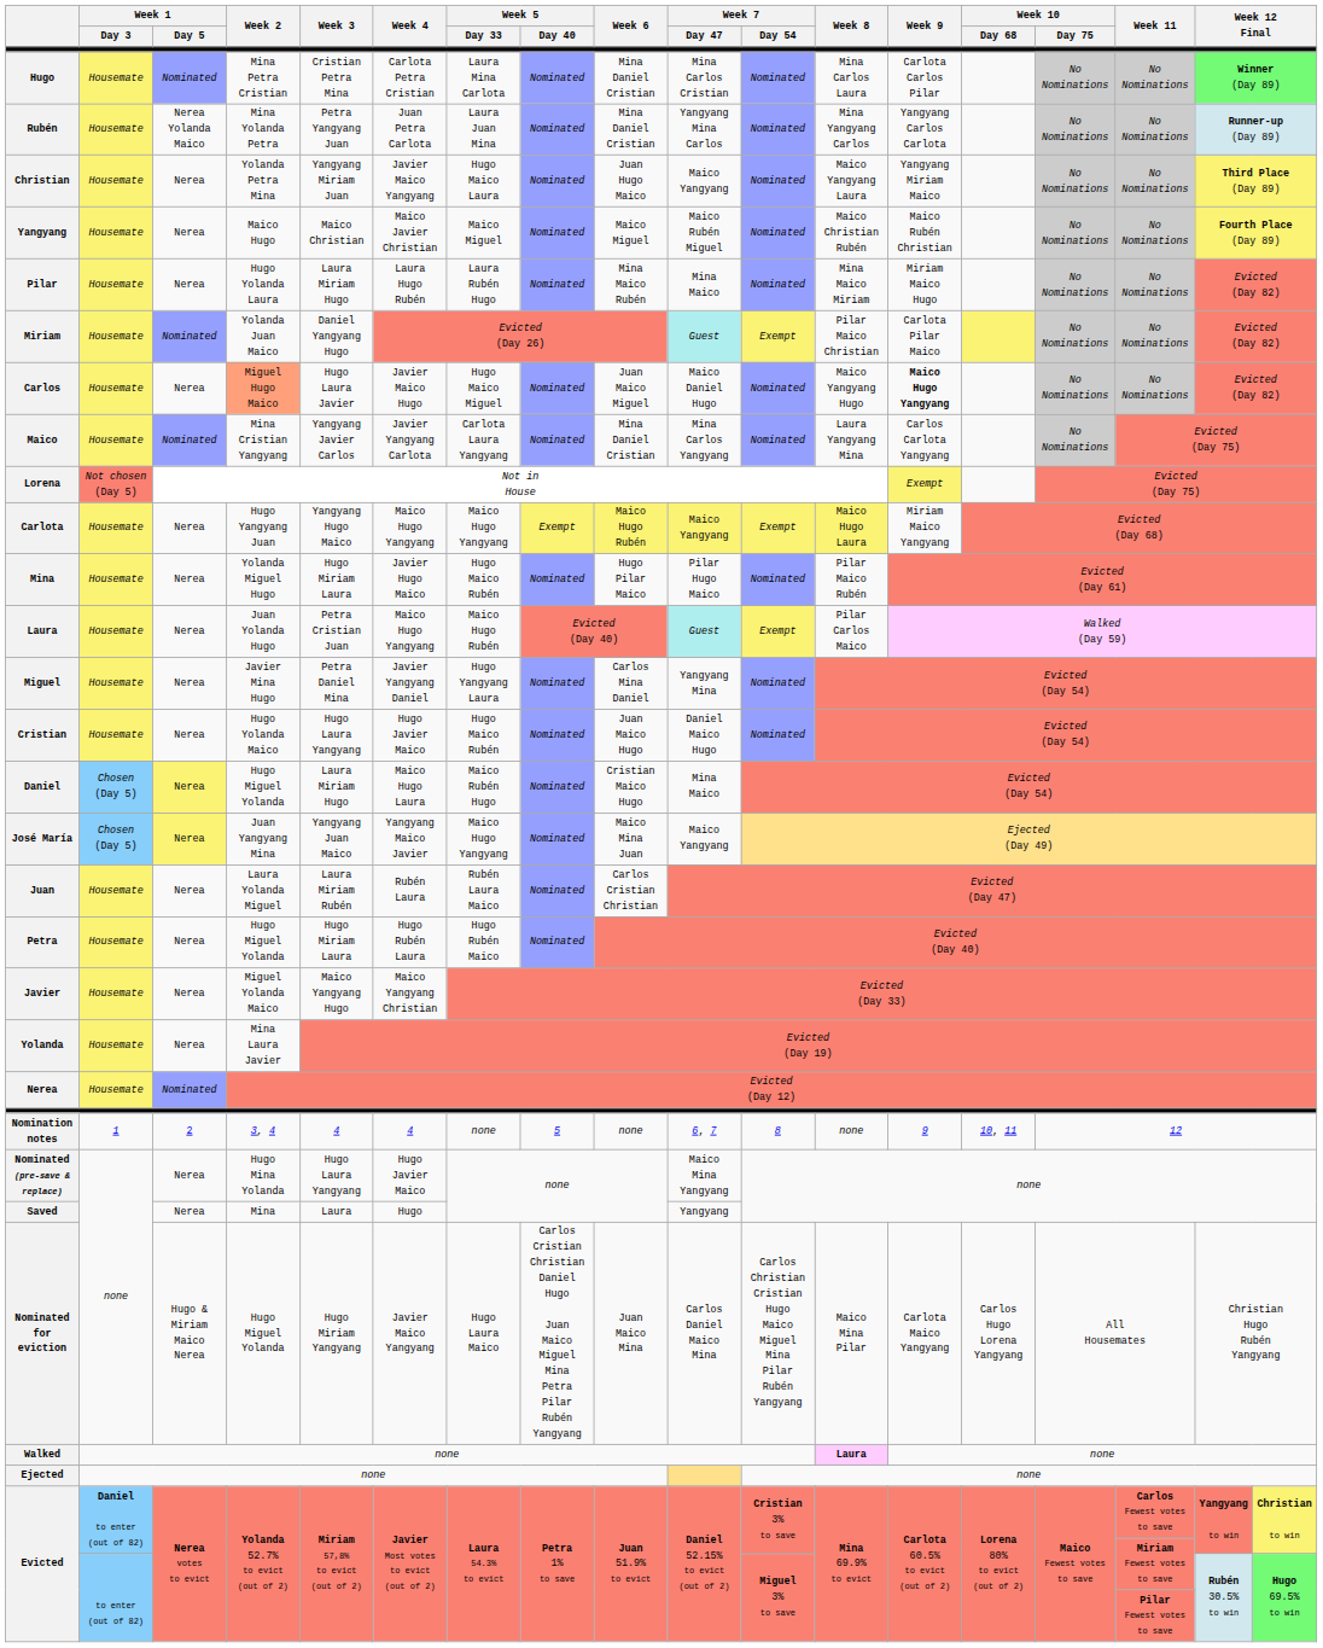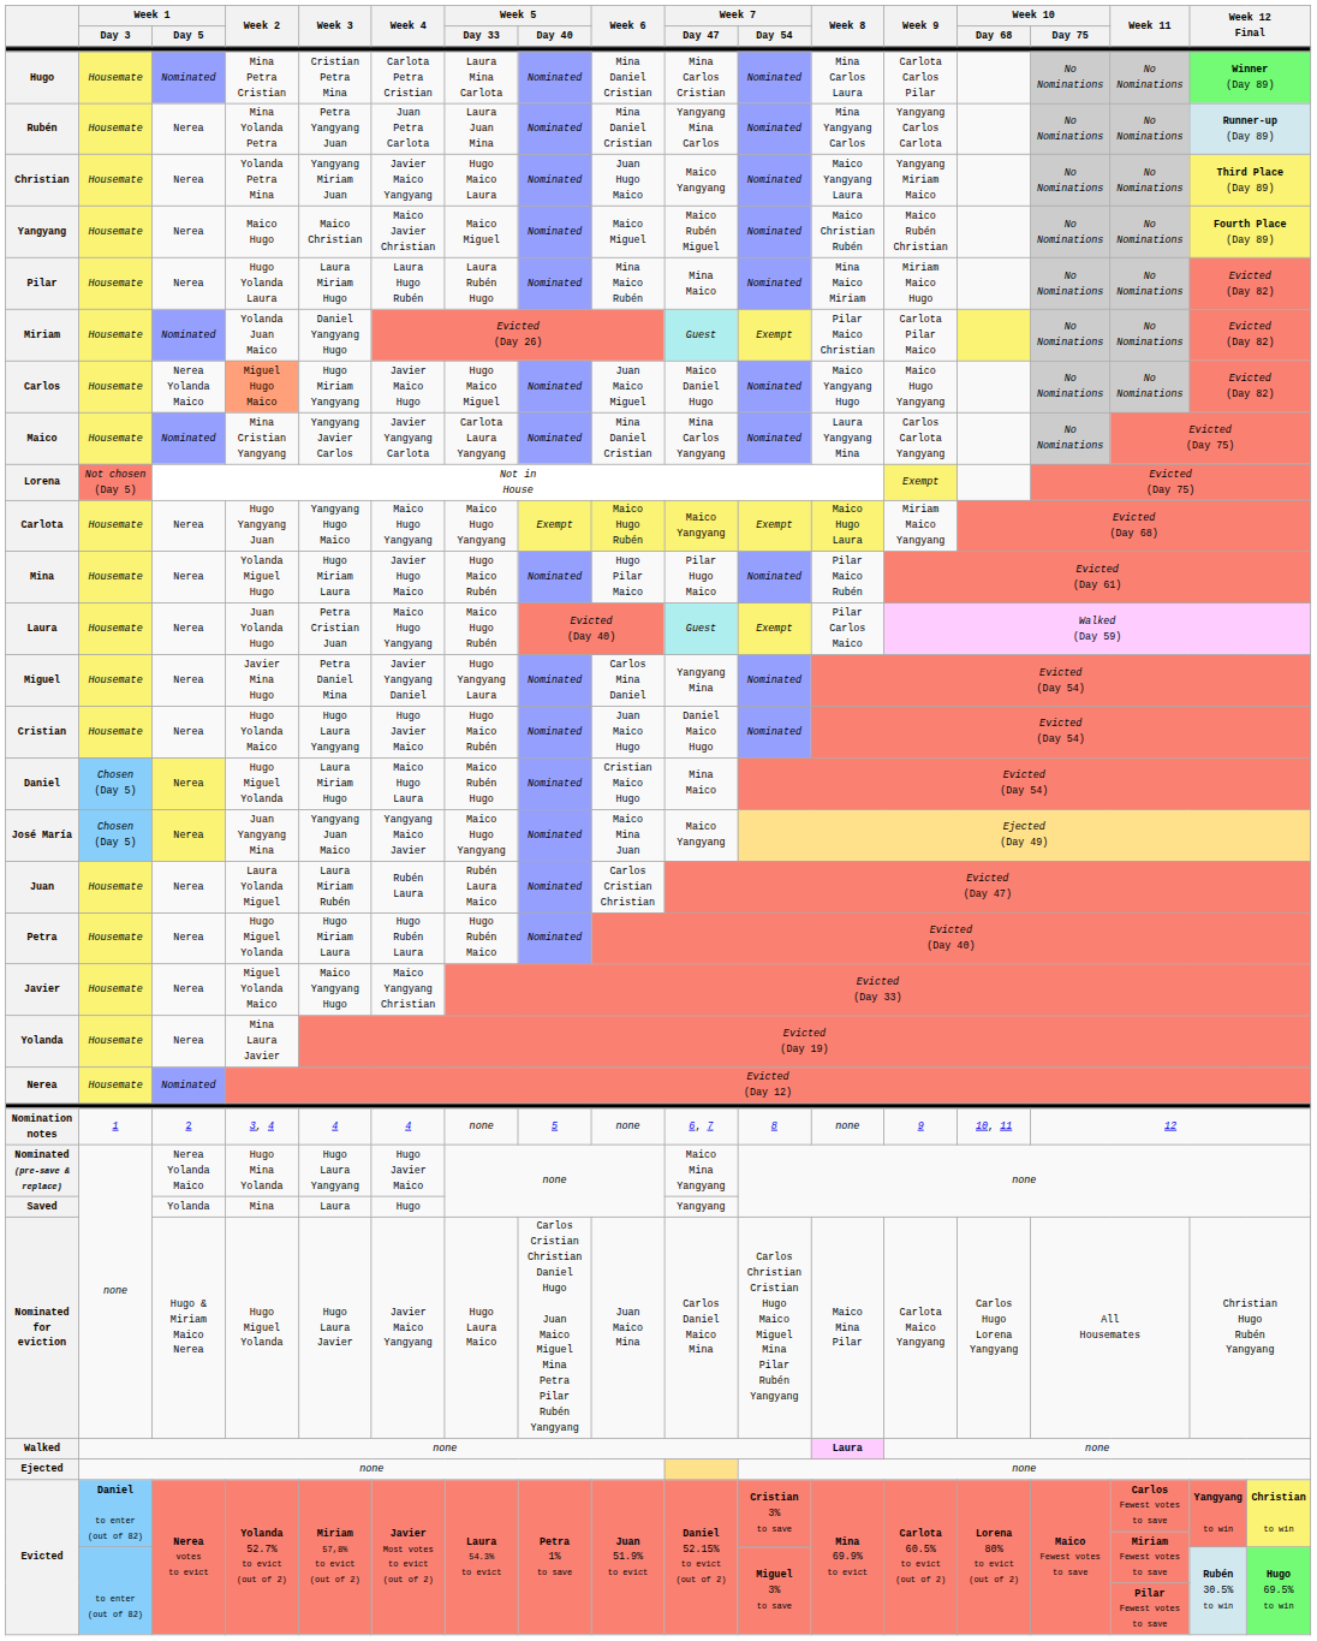 <table class="wikitable" style="text-align:center; width:100%; font-size:75%; line-height:15px;">
 <tr>
 <th style="width:5%" rowspan="2"></th>
 <th style="width:5%" colspan="2">Week 1</th>
 <th style="width:5%" rowspan="2">Week 2</th>
 <th style="width:5%" rowspan="2">Week 3</th>
 <th style="width:5%" rowspan="2">Week 4</th>
 <th style="width:5%" colspan="2">Week 5</th>
 <th style="width:5%" rowspan="2">Week 6</th>
 <th colspan="2" style="width: 10%;">Week 7</th>
 <th style="width:5%" rowspan="2">Week 8</th>
 <th style="width:5%" rowspan="2">Week 9</th>
 <th colspan="2" style="width: 10%;">Week 10</th>
 <th style="width:5%" rowspan="2">Week 11</th>
 <th style="width:5%" colspan="2" rowspan="2">Week 12<br>Final</th>
 </tr>
 <tr>
 <th style="width:5%">Day 3</th>
 <th style="width:5%">Day 5</th>
 <th style="width:5%">Day 33</th>
 <th style="width:5%">Day 40</th>
 <th style="width:5%">Day 47</th>
 <th style="width:5%">Day 54</th>
 <th style="width:5%">Day 68</th>
 <th style="width:5%">Day 75</th>
 </tr>
 <tr>
 <td colspan="18" style="background: black"></td>
 </tr>
 <tr>
 <th>Hugo</th>
 <td style="background:#FBF373"><em>Housemate</em></td>
 <td style="background:#959FFD"><em>Nominated</em></td>
 <td>Mina<br>Petra<br>Cristian</td>
 <td>Cristian<br>Petra<br>Mina</td>
 <td>Carlota<br>Petra<br>Cristian</td>
 <td>Laura<br>Mina<br>Carlota</td>
 <td style="background:#959FFD"><em>Nominated</em></td>
 <td>Mina<br>Daniel<br>Cristian</td>
 <td>Mina<br>Carlos<br>Cristian</td>
 <td style="background:#959FFD"><em>Nominated</em></td>
 <td>Mina<br>Carlos<br>Laura</td>
 <td>Carlota<br>Carlos<br>Pilar</td>
 <td><br><br></td>
 <td style="background:#CCC;"><em>No<br>Nominations</em></td>
 <td style="background:#CCC;"><em>No<br>Nominations</em></td>
 <td style="background:#73FB76" colspan="2"><strong>Winner</strong><br>(Day 89)</td>
 </tr>
 <tr>
 <th>Rubén</th>
 <td style="background:#FBF373"><em>Housemate</em></td>
-<td>Nerea<br>Yolanda<br>Maico</td>
+<td>Nerea</td>
 <td>Mina<br>Yolanda<br>Petra</td>
 <td>Petra<br>Yangyang<br>Juan</td>
 <td>Juan<br>Petra<br>Carlota</td>
 <td>Laura<br>Juan<br>Mina</td>
 <td style="background:#959FFD"><em>Nominated</em></td>
 <td>Mina<br>Daniel<br>Cristian</td>
 <td>Yangyang<br>Mina<br>Carlos</td>
 <td style="background:#959FFD"><em>Nominated</em></td>
 <td>Mina<br>Yangyang<br>Carlos</td>
 <td>Yangyang<br>Carlos<br>Carlota</td>
 <td><br><br></td>
 <td style="background:#CCC;"><em>No<br>Nominations</em></td>
 <td style="background:#CCC;"><em>No<br>Nominations</em></td>
 <td style="background:#D1E8EF" colspan="2"><strong>Runner-up</strong><br>(Day 89)</td>
 </tr>
 <tr>
 <th>Christian</th>
 <td style="background:#FBF373"><em>Housemate</em></td>
 <td>Nerea</td>
 <td>Yolanda<br>Petra<br>Mina</td>
 <td>Yangyang<br>Miriam<br>Juan</td>
 <td>Javier<br>Maico<br>Yangyang</td>
 <td>Hugo<br>Maico<br>Laura</td>
 <td style="background:#959FFD"><em>Nominated</em></td>
 <td>Juan<br>Hugo<br>Maico</td>
 <td>Maico<br>Yangyang</td>
 <td style="background:#959FFD"><em>Nominated</em></td>
 <td>Maico<br>Yangyang<br>Laura</td>
 <td>Yangyang<br>Miriam<br>Maico</td>
 <td><br><br></td>
 <td style="background:#CCC;"><em>No<br>Nominations</em></td>
 <td style="background:#CCC;"><em>No<br>Nominations</em></td>
 <td colspan=2 style="background:#FBF373"><strong>Third Place</strong><br>(Day 89)</td>
 </tr>
 <tr>
 <th>Yangyang</th>
 <td style="background:#FBF373"><em>Housemate</em></td>
 <td>Nerea</td>
 <td>Maico<br>Hugo<br></td>
 <td>Maico<br>Christian<br></td>
 <td>Maico<br>Javier<br>Christian</td>
 <td>Maico<br>Miguel<br></td>
 <td style="background:#959FFD"><em>Nominated</em></td>
 <td>Maico<br>Miguel<br></td>
 <td>Maico<br>Rubén<br>Miguel</td>
 <td style="background:#959FFD"><em>Nominated</em></td>
 <td>Maico<br>Christian<br>Rubén</td>
 <td>Maico<br>Rubén<br>Christian</td>
 <td><br><br></td>
 <td style="background:#CCC;"><em>No<br>Nominations</em></td>
 <td style="background:#CCC;"><em>No<br>Nominations</em></td>
 <td colspan=2 style="background:#FBF373"><strong>Fourth Place</strong><br>(Day 89)</td>
 </tr>
 <tr>
 <th>Pilar</th>
 <td style="background:#FBF373"><em>Housemate</em></td>
 <td>Nerea</td>
 <td>Hugo<br>Yolanda<br>Laura</td>
 <td>Laura<br>Miriam<br>Hugo</td>
 <td>Laura<br>Hugo<br>Rubén</td>
 <td>Laura<br>Rubén<br>Hugo</td>
 <td style="background:#959FFD"><em>Nominated</em></td>
 <td>Mina<br>Maico<br>Rubén</td>
 <td>Mina<br>Maico</td>
 <td style="background:#959FFD"><em>Nominated</em></td>
 <td>Mina<br>Maico<br>Miriam</td>
 <td>Miriam<br>Maico<br>Hugo</td>
 <td><br><br></td>
 <td style="background:#CCC;"><em>No<br>Nominations</em></td>
 <td style="background:#CCC;"><em>No<br>Nominations</em></td>
 <td colspan="2" style="background-color: salmon;"><em>Evicted</em><br>(Day 82)</td>
 </tr>
 <tr>
 <th>Miriam</th>
 <td style="background:#FBF373"><em>Housemate</em></td>
 <td style="background:#959FFD"><em>Nominated</em></td>
 <td>Yolanda<br>Juan<br>Maico</td>
 <td>Daniel<br>Yangyang<br>Hugo</td>
 <td colspan="4" style="background-color: salmon;"><em>Evicted</em><br>(Day 26)</td>
 <td style="background:#AFEEEE"><em>Guest</em></td>
 <td style="background:#FBF373"><em>Exempt</em></td>
 <td>Pilar<br>Maico<br>Christian</td>
 <td>Carlota<br>Pilar<br>Maico</td>
 <td style="background:#FBF373"><br><br></td>
 <td style="background:#CCC;"><em>No<br>Nominations</em></td>
 <td style="background:#CCC;"><em>No<br>Nominations</em></td>
 <td colspan="2" style="background-color: salmon;"><em>Evicted</em><br>(Day 82)</td>
 </tr>
 <tr>
 <th>Carlos</th>
 <td style="background:#FBF373"><em>Housemate</em></td>
-<td>Nerea</td>
+<td>Nerea<br>Yolanda<br>Maico</td>
 <td style="background: lightsalmon;">Miguel<br>Hugo<br>Maico</td>
-<td>Hugo<br>Laura<br>Javier</td>
+<td>Hugo<br>Miriam<br>Yangyang</td>
 <td>Javier<br>Maico<br>Hugo</td>
 <td>Hugo<br>Maico<br>Miguel</td>
 <td style="background:#959FFD"><em>Nominated</em></td>
 <td>Juan<br>Maico<br>Miguel</td>
 <td>Maico<br>Daniel<br>Hugo</td>
 <td style="background:#959FFD"><em>Nominated</em></td>
 <td>Maico<br>Yangyang<br>Hugo</td>
-<td><strong>Maico<br>Hugo<br>Yangyang</strong></td>
+<td>Maico<br>Hugo<br>Yangyang</td>
 <td><br><br></td>
 <td style="background:#CCC;"><em>No<br>Nominations</em></td>
 <td style="background:#CCC;"><em>No<br>Nominations</em></td>
 <td colspan="2" style="background-color: salmon;"><em>Evicted</em><br>(Day 82)</td>
 </tr>
 <tr>
 <th>Maico</th>
 <td style="background:#FBF373"><em>Housemate</em></td>
 <td style="background:#959FFD"><em>Nominated</em></td>
 <td>Mina<br>Cristian<br>Yangyang</td>
 <td>Yangyang<br>Javier<br>Carlos</td>
 <td>Javier<br>Yangyang<br>Carlota</td>
 <td>Carlota<br>Laura<br>Yangyang</td>
 <td style="background:#959FFD"><em>Nominated</em></td>
 <td>Mina<br>Daniel<br>Cristian</td>
 <td>Mina<br>Carlos<br>Yangyang</td>
 <td style="background:#959FFD"><em>Nominated</em></td>
 <td>Laura<br>Yangyang<br>Mina</td>
 <td>Carlos<br>Carlota<br>Yangyang</td>
 <td><br><br></td>
 <td style="background:#CCC;"><em>No<br>Nominations</em></td>
 <td colspan="3" style="background-color: salmon;"><em>Evicted</em><br>(Day 75)</td>
 </tr>
 <tr>
 <th>Lorena</th>
 <td style="background-color: salmon;"><em>Not chosen</em><br>(Day 5)</td>
 <td style="background:white" colspan="10"><em>Not in<br>House</em></td>
 <td style="background:#FBF373"><em>Exempt</em></td>
 <td><br><br></td>
 <td colspan="4" style="background-color: salmon;"><em>Evicted</em><br>(Day 75)</td>
 </tr>
 <tr>
 <th>Carlota</th>
 <td style="background:#FBF373"><em>Housemate</em></td>
 <td>Nerea</td>
 <td>Hugo<br>Yangyang<br>Juan</td>
 <td>Yangyang<br>Hugo<br>Maico</td>
 <td>Maico<br>Hugo<br>Yangyang</td>
 <td>Maico<br>Hugo<br>Yangyang</td>
 <td style="background:#FBF373"><em>Exempt</em></td>
 <td style="background:#FBF373">Maico<br>Hugo<br>Rubén</td>
 <td style="background:#FBF373">Maico<br>Yangyang</td>
 <td style="background:#FBF373"><em>Exempt</em></td>
 <td style="background:#FBF373">Maico<br>Hugo<br>Laura</td>
 <td>Miriam<br>Maico<br>Yangyang</td>
 <td colspan="5" style="background-color: salmon;"><em>Evicted</em><br>(Day 68)</td>
 </tr>
 <tr>
 <th>Mina</th>
 <td style="background:#FBF373"><em>Housemate</em></td>
 <td>Nerea</td>
 <td>Yolanda<br>Miguel<br>Hugo</td>
 <td>Hugo<br>Miriam<br>Laura</td>
 <td>Javier<br>Hugo<br>Maico</td>
 <td>Hugo<br>Maico<br>Rubén</td>
 <td style="background:#959FFD"><em>Nominated</em></td>
 <td>Hugo<br>Pilar<br>Maico</td>
 <td>Pilar<br>Hugo<br>Maico</td>
 <td style="background:#959FFD"><em>Nominated</em></td>
 <td>Pilar<br>Maico<br>Rubén</td>
 <td colspan="6" style="background-color: salmon;"><em>Evicted</em><br>(Day 61)</td>
 </tr>
 <tr>
 <th>Laura</th>
 <td style="background:#FBF373"><em>Housemate</em></td>
 <td>Nerea</td>
 <td>Juan<br>Yolanda<br>Hugo</td>
 <td>Petra<br>Cristian<br>Juan</td>
 <td>Maico<br>Hugo<br>Yangyang</td>
 <td>Maico<br>Hugo<br>Rubén</td>
 <td colspan="2" style="background-color: salmon;"><em>Evicted</em><br>(Day 40)</td>
 <td style="background:#AFEEEE"><em>Guest</em></td>
 <td style="background:#FBF373"><em>Exempt</em></td>
 <td>Pilar<br>Carlos<br>Maico</td>
 <td colspan="6" style="background:#ffccff"><em>Walked</em><br>(Day 59)</td>
 </tr>
 <tr>
 <th>Miguel</th>
 <td style="background:#FBF373"><em>Housemate</em></td>
 <td>Nerea</td>
 <td>Javier<br>Mina<br>Hugo</td>
 <td>Petra<br>Daniel<br>Mina</td>
 <td>Javier<br>Yangyang<br>Daniel</td>
 <td>Hugo<br>Yangyang<br>Laura</td>
 <td style="background:#959FFD"><em>Nominated</em></td>
 <td>Carlos<br>Mina<br>Daniel</td>
 <td>Yangyang<br>Mina</td>
 <td style="background:#959FFD"><em>Nominated</em></td>
 <td colspan="7" style="background-color: salmon;"><em>Evicted</em><br>(Day 54)</td>
 </tr>
 <tr>
 <th>Cristian</th>
 <td style="background:#FBF373"><em>Housemate</em></td>
 <td>Nerea</td>
 <td>Hugo<br>Yolanda<br>Maico</td>
 <td>Hugo<br>Laura<br>Yangyang</td>
 <td>Hugo<br>Javier<br>Maico</td>
 <td>Hugo<br>Maico<br>Rubén</td>
 <td style="background:#959FFD"><em>Nominated</em></td>
 <td>Juan<br>Maico<br>Hugo</td>
 <td>Daniel<br>Maico<br>Hugo</td>
 <td style="background:#959FFD"><em>Nominated</em></td>
 <td colspan="7" style="background-color: salmon;"><em>Evicted</em><br>(Day 54)</td>
 </tr>
 <tr>
 <th>Daniel</th>
 <td style="background:#87CEFA"><em>Chosen</em><br>(Day 5)</td>
 <td style="background:#FBF373">Nerea</td>
 <td>Hugo<br>Miguel<br>Yolanda</td>
 <td>Laura<br>Miriam<br>Hugo</td>
 <td>Maico<br>Hugo<br>Laura</td>
 <td>Maico<br>Rubén<br>Hugo</td>
 <td style="background:#959FFD"><em>Nominated</em></td>
 <td>Cristian<br>Maico<br>Hugo</td>
 <td>Mina<br>Maico</td>
 <td colspan="8" style="background-color: salmon;"><em>Evicted</em><br>(Day 54)</td>
 </tr>
 <tr>
 <th>José María</th>
 <td style="background:#87CEFA"><em>Chosen</em><br>(Day 5)</td>
 <td style="background:#FBF373">Nerea</td>
 <td>Juan<br>Yangyang<br>Mina</td>
 <td>Yangyang<br>Juan<br>Maico</td>
 <td>Yangyang<br>Maico<br>Javier</td>
 <td>Maico<br>Hugo<br>Yangyang</td>
 <td style="background:#959FFD"><em>Nominated</em></td>
 <td>Maico<br>Mina<br>Juan</td>
 <td>Maico<br>Yangyang</td>
 <td colspan="8" style="background:#FFE08B"><em>Ejected</em><br>(Day 49)</td>
 </tr>
 <tr>
 <th>Juan</th>
 <td style="background:#FBF373"><em>Housemate</em></td>
 <td>Nerea</td>
 <td>Laura<br>Yolanda<br>Miguel</td>
 <td>Laura<br>Miriam<br>Rubén</td>
 <td>Rubén<br>Laura<br></td>
 <td>Rubén<br>Laura<br>Maico</td>
 <td style="background:#959FFD"><em>Nominated</em></td>
 <td>Carlos<br>Cristian<br>Christian</td>
 <td colspan="9" style="background:salmon"><em>Evicted</em><br>(Day 47)</td>
 </tr>
 <tr>
 <th>Petra</th>
 <td style="background:#FBF373"><em>Housemate</em></td>
 <td>Nerea</td>
 <td>Hugo<br>Miguel<br>Yolanda</td>
 <td>Hugo<br>Miriam<br>Laura</td>
 <td>Hugo<br>Rubén<br>Laura</td>
 <td>Hugo<br>Rubén<br>Maico</td>
 <td style="background:#959FFD"><em>Nominated</em></td>
 <td colspan="10" style="background:salmon"><em>Evicted</em><br>(Day 40)</td>
 </tr>
 <tr>
 <th>Javier</th>
 <td style="background:#FBF373"><em>Housemate</em></td>
 <td>Nerea</td>
 <td>Miguel<br>Yolanda<br>Maico</td>
 <td>Maico<br>Yangyang<br>Hugo</td>
 <td>Maico<br>Yangyang<br>Christian</td>
 <td colspan="12" style="background:salmon"><em>Evicted</em><br>(Day 33)</td>
 </tr>
 <tr>
 <th>Yolanda</th>
 <td style="background:#FBF373"><em>Housemate</em></td>
 <td>Nerea</td>
 <td>Mina<br>Laura<br>Javier</td>
 <td colspan="14" style="background:salmon"><em>Evicted</em><br>(Day 19)</td>
 </tr>
 <tr>
 <th>Nerea</th>
 <td style="background:#FBF373"><em>Housemate</em></td>
 <td style="background:#959FFD"><em>Nominated</em></td>
 <td colspan="15" style="background:salmon"><em>Evicted</em><br>(Day 12)</td>
 </tr>
 <tr>
 <td colspan="18" style="background: black"></td>
 </tr>
 <tr>
 <th>Nomination<br>notes</th>
 <td><em><a href='#'>1</a></em></td>
 <td><a href='#'>2</a></td>
 <td><em><a href='#'>3</a>, <a href='#'>4</a></em></td>
 <td><em><a href='#'>4</a></em></td>
 <td><em><a href='#'>4</a></em></td>
 <td><em>none</em></td>
 <td><em><a href='#'>5</a></em></td>
 <td><em>none</em></td>
 <td><em><a href='#'>6</a></em>, <em><a href='#'>7</a></em></td>
 <td><em><a href='#'>8</a></em></td>
 <td><em>none</em></td>
 <td><em><a href='#'>9</a></em></td>
 <td><em><a href='#'>10</a></em>, <em><a href='#'>11</a></em></td>
 <td colspan="4"><em><a href='#'>12</a></em></td>
 </tr>
 <tr>
 <th>Nominated<br><small><em>(pre-save & replace)</em></small></th>
 <td rowspan="3"><em>none</em></td>
-<td>Nerea</td>
+<td>Nerea<br>Yolanda<br>Maico</td>
 <td>Hugo<br>Mina<br>Yolanda</td>
 <td>Hugo<br>Laura<br>Yangyang</td>
 <td>Hugo<br>Javier<br>Maico</td>
 <td rowspan="2" colspan="3"><em>none</em></td>
 <td>Maico<br>Mina<br>Yangyang</td>
 <td colspan="8" rowspan="2"><em>none</em></td>
 </tr>
 <tr>
 <th>Saved</th>
-<td>Nerea</td>
+<td>Yolanda</td>
 <td>Mina</td>
 <td>Laura</td>
 <td>Hugo</td>
 <td>Yangyang</td>
 </tr>
 <tr>
 <th>Nominated<br>for eviction</th>
 <td>Hugo & Miriam<br>Maico<br>Nerea</td>
 <td>Hugo<br>Miguel<br>Yolanda</td>
-<td>Hugo<br>Miriam<br>Yangyang</td>
+<td>Hugo<br>Laura<br>Javier</td>
 <td>Javier<br>Maico<br>Yangyang</td>
 <td>Hugo<br>Laura<br>Maico</td>
 <td>Carlos<br>Cristian<br>Christian<br>Daniel<br>Hugo<br><br>Juan<br>Maico<br>Miguel<br>Mina<br>Petra<br>Pilar<br>Rubén<br>Yangyang</td>
 <td>Juan<br>Maico<br>Mina</td>
 <td>Carlos<br>Daniel<br>Maico<br>Mina</td>
 <td>Carlos<br>Christian<br>Cristian<br>Hugo<br>Maico<br>Miguel<br>Mina<br>Pilar<br>Rubén<br>Yangyang</td>
 <td>Maico<br>Mina<br>Pilar</td>
 <td>Carlota<br>Maico<br>Yangyang</td>
 <td>Carlos<br>Hugo<br>Lorena<br>Yangyang</td>
 <td colspan="2">All<br>Housemates</td>
 <td colspan="2">Christian<br>Hugo<br>Rubén<br>Yangyang</td>
 </tr>
 <tr>
 <th>Walked</th>
 <td colspan="10"><em>none</em></td>
 <td style="background:#fcf"><strong>Laura</strong></td>
 <td colspan="6"><em>none</em></td>
 </tr>
 <tr>
 <th>Ejected</th>
 <td colspan="8"><em>none</em></td>
 <td style="background:#FFE08B"><strong></strong></td>
 <td colspan="8"><em>none</em></td>
 </tr>
 <tr>
 <th rowspan="4">Evicted</th>
 <td rowspan="2" style="background:#87CEFA"><strong>Daniel</strong><br><small><br>to enter<br>(out of 82)</small></td>
 <td rowspan="4" style="background:salmon"><strong>Nerea</strong><br><small> votes<br>to evict</small></td>
 <td rowspan="4" style="background:salmon"><strong>Yolanda</strong><br>52.7%<br><small>to evict<br>(out of 2)</small></td>
 <td rowspan="4" style="background:salmon"><strong>Miriam</strong><br><small>57,8%<br>to evict<br>(out of 2)</small></td>
 <td rowspan="4" style="background:salmon"><strong>Javier</strong><br><small>Most votes<br>to evict<br>(out of 2)</small></td>
 <td rowspan="4" style="background:salmon"><strong>Laura</strong><br><small>54.3%<br>to evict<br></small></td>
 <td rowspan="4" style="background:salmon"><strong>Petra</strong><br>1%<br><small>to save<br></small></td>
 <td rowspan="4" style="background:salmon"><strong>Juan</strong><br>51.9%<br><small>to evict<br></small></td>
 <td rowspan="4" style="background:salmon"><strong>Daniel</strong><br>52.15%<br><small>to evict<br>(out of 2)</small></td>
 <td rowspan="2" style="background:salmon"><strong>Cristian</strong><br>3%<br><small>to save</small></td>
 <td rowspan="4" style="background:salmon"><strong>Mina</strong><br>69.9%<br><small>to evict<br></small></td>
 <td rowspan="4" style="background:salmon"><strong>Carlota</strong><br>60.5%<br><small>to evict<br>(out of 2)</small></td>
 <td rowspan="4" style="background:salmon"><strong>Lorena</strong><br>80%<br><small>to evict<br>(out of 2)</small></td>
 <td rowspan="4" style="background:salmon"><strong>Maico</strong><br><small>Fewest votes<br>to save</small></td>
 <td style="background:salmon"><strong>Carlos</strong><br><small>Fewest votes<br>to save<br></small></td>
 <td rowspan="2" style="background:salmon"><strong>Yangyang</strong><br><small><br>to win<br></small></td>
 <td rowspan="2" style="background:#FBF373"><strong>Christian</strong><br><small><br>to win<br></small></td>
 </tr>
 <tr>
 <td rowspan="2" style="background:salmon"><strong>Miriam</strong><br><small>Fewest votes<br>to save<br></small></td>
 </tr>
 <tr>
 <td rowspan="2" style="background:#87CEFA"><strong></strong><br><small><br>to enter<br>(out of 82)</small></td>
 <td rowspan="2" style="background:salmon"><strong>Miguel</strong><br>3%<br><small>to save</small></td>
 <td rowspan="2" style="background:#D1E8EF"><strong>Rubén</strong><br>30.5%<br><small>to win<br></small></td>
 <td rowspan="2" style="background:#73FB76"><strong>Hugo</strong><br>69.5%<br><small>to win<br></small></td>
 </tr>
 <tr>
 <td style="background:salmon"><strong>Pilar</strong><br><small>Fewest votes<br>to save<br></small></td>
 </tr>
 </table>
